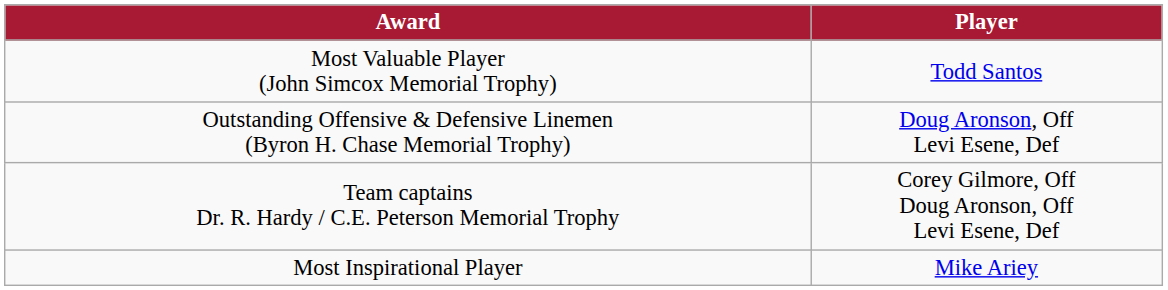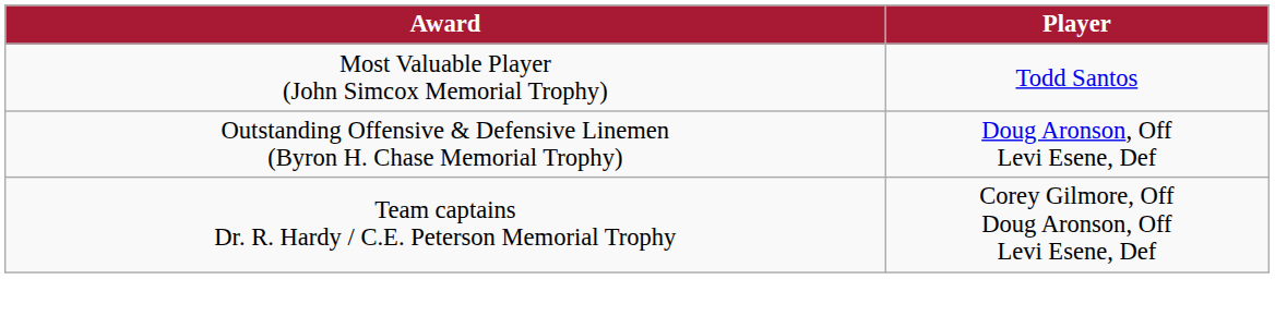 <table class="wikitable" width="65%">
 <tr>
 <th style="background:#A81933;color:#FFFFFF;">Award</th>
 <th style="background:#A81933;color:#FFFFFF;">Player</th>
 </tr>
 <tr align="center" bgcolor="">
 <td>Most Valuable Player<br>(John Simcox Memorial Trophy)</td>
 <td><a href='#'>Todd Santos</a></td>
 </tr>
 <tr align="center" bgcolor="">
 <td>Outstanding Offensive & Defensive Linemen<br>(Byron H. Chase Memorial Trophy)</td>
 <td><a href='#'>Doug Aronson</a>, Off<br>Levi Esene, Def</td>
 </tr>
 <tr align="center" bgcolor="">
 <td>Team captains<br>Dr. R. Hardy / C.E. Peterson Memorial Trophy</td>
 <td>Corey Gilmore, Off<br>Doug Aronson, Off<br>Levi Esene, Def</td>
 </tr>
-<tr align="center" bgcolor="">
-<td>Most Inspirational Player</td>
-<td><a href='#'>Mike Ariey</a></td>
-</tr>
 </table>
